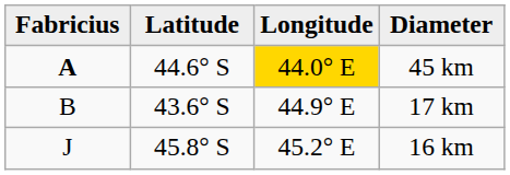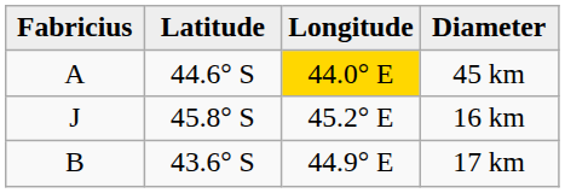 <table class="wikitable">
 <tr>
 <th width="25%" style="background:#eeeeee;">Fabricius</th>
 <th width="25%" style="background:#eeeeee;">Latitude</th>
 <th width="25%" style="background:#eeeeee;">Longitude</th>
 <th width="25%" style="background:#eeeeee;">Diameter</th>
 </tr>
 <tr>
-<td align="center"><strong>A</strong></td>
+<td align="center">A</td>
 <td align="center">44.6° S</td>
 <td align="center" style="background: gold;">44.0° E</td>
 <td align="center">45 km</td>
+</tr>
+<tr>
+<td align="center">J</td>
+<td align="center">45.8° S</td>
+<td align="center">45.2° E</td>
+<td align="center">16 km</td>
 </tr>
 <tr>
 <td align="center">B</td>
 <td align="center">43.6° S</td>
 <td align="center">44.9° E</td>
 <td align="center">17 km</td>
 </tr>
-<tr>
-<td align="center">J</td>
-<td align="center">45.8° S</td>
-<td align="center">45.2° E</td>
-<td align="center">16 km</td>
-</tr>
 </table>
